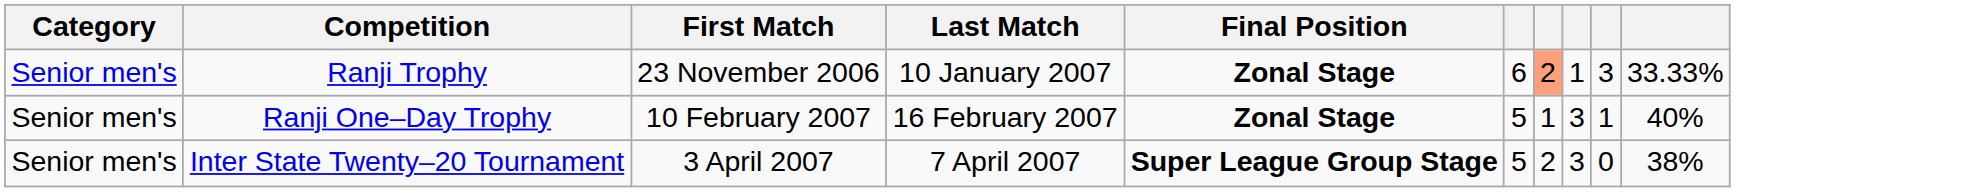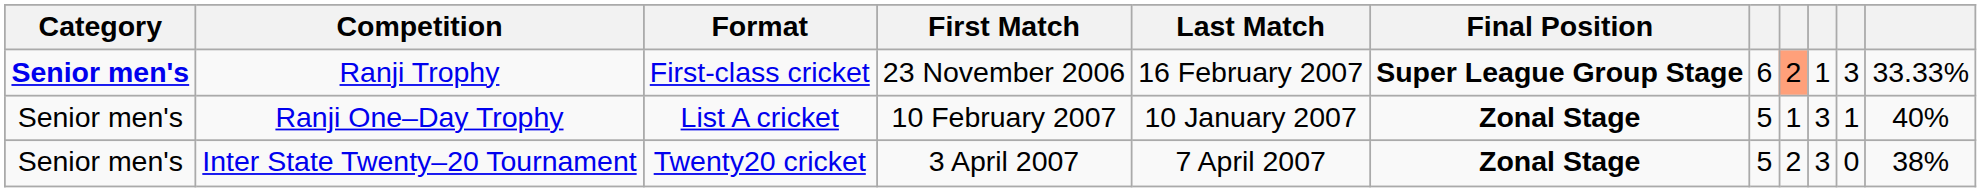 <table class="wikitable sortable" style="text-align: center;">
 <tr>
 <th class="unsortable">Category</th>
 <th>Competition</th>
+<th>Format</th>
 <th>First Match</th>
 <th>Last Match</th>
 <th>Final Position</th>
 <th></th>
 <th></th>
 <th></th>
 <th></th>
 <th></th>
 </tr>
 <tr>
-<td><a href='#'>Senior men's</a></td>
+<td><strong><a href='#'>Senior men's</a></strong></td>
 <td><a href='#'>Ranji Trophy</a></td>
+<td><a href='#'>First-class cricket</a></td>
 <td>23 November 2006</td>
-<td>10 January 2007</td>
-<td><strong>Zonal Stage</strong></td>
+<td>16 February 2007</td>
+<td><strong>Super League Group Stage</strong></td>
 <td>6</td>
 <td style="background: lightsalmon;">2</td>
 <td>1</td>
 <td>3</td>
 <td>33.33%</td>
 </tr>
 <tr>
 <td>Senior men's</td>
 <td><a href='#'>Ranji One–Day Trophy</a></td>
+<td><a href='#'>List A cricket</a></td>
 <td>10 February 2007</td>
-<td>16 February 2007</td>
+<td>10 January 2007</td>
 <td><strong>Zonal Stage</strong></td>
 <td>5</td>
 <td>1</td>
 <td>3</td>
 <td>1</td>
 <td>40%</td>
 </tr>
 <tr>
 <td>Senior men's</td>
 <td><a href='#'>Inter State Twenty–20 Tournament</a></td>
+<td><a href='#'>Twenty20 cricket</a></td>
 <td>3 April 2007</td>
 <td>7 April 2007</td>
-<td><strong>Super League Group Stage</strong></td>
+<td><strong>Zonal Stage</strong></td>
 <td>5</td>
 <td>2</td>
 <td>3</td>
 <td>0</td>
 <td>38%</td>
 </tr>
 </table>
